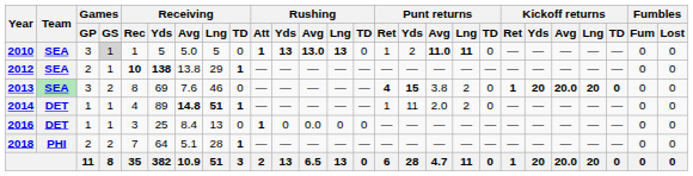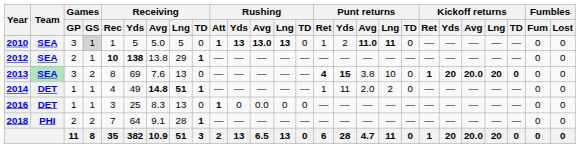 <table class=wikitable style="text-align:center;">
 <tr>
 <th rowspan="2">Year</th>
 <th rowspan="2">Team</th>
 <th colspan="2">Games</th>
 <th colspan="5">Receiving</th>
 <th colspan="5">Rushing</th>
 <th colspan="5">Punt returns</th>
 <th colspan="5">Kickoff returns</th>
 <th colspan="2">Fumbles</th>
 </tr>
 <tr>
 <th>GP</th>
 <th>GS</th>
 <th>Rec</th>
 <th>Yds</th>
 <th>Avg</th>
 <th>Lng</th>
 <th>TD</th>
 <th>Att</th>
 <th>Yds</th>
 <th>Avg</th>
 <th>Lng</th>
 <th>TD</th>
 <th>Ret</th>
 <th>Yds</th>
 <th>Avg</th>
 <th>Lng</th>
 <th>TD</th>
 <th>Ret</th>
 <th>Yds</th>
 <th>Avg</th>
 <th>Lng</th>
 <th>TD</th>
 <th>Fum</th>
 <th>Lost</th>
 </tr>
 <tr>
 <th><a href='#'>2010</a></th>
 <th><a href='#'>SEA</a></th>
 <td>3</td>
 <td style="background: lightgrey;">1</td>
 <td>1</td>
 <td>5</td>
 <td>5.0</td>
 <td>5</td>
 <td>0</td>
 <td><strong>1</strong></td>
 <td><strong>13</strong></td>
 <td><strong>13.0</strong></td>
 <td><strong>13</strong></td>
 <td>0</td>
 <td>1</td>
 <td>2</td>
 <td><strong>11.0</strong></td>
 <td><strong>11</strong></td>
 <td>0</td>
 <td>—</td>
 <td>—</td>
 <td>—</td>
 <td>—</td>
 <td>—</td>
 <td>0</td>
 <td>0</td>
 </tr>
 <tr>
 <th><a href='#'>2012</a></th>
 <th><a href='#'>SEA</a></th>
 <td>2</td>
 <td>1</td>
 <td><strong>10</strong></td>
 <td><strong>138</strong></td>
 <td>13.8</td>
 <td>29</td>
 <td><strong>1</strong></td>
 <td>—</td>
 <td>—</td>
 <td>—</td>
 <td>—</td>
 <td>—</td>
 <td>—</td>
 <td>—</td>
 <td>—</td>
 <td>—</td>
 <td>—</td>
 <td>—</td>
 <td>—</td>
 <td>—</td>
 <td>—</td>
 <td>—</td>
 <td>0</td>
 <td>0</td>
 </tr>
 <tr>
 <th><a href='#'>2013</a></th>
 <th style="background:#afe6ba; width:3em;"><a href='#'>SEA</a></th>
 <td>3</td>
 <td>2</td>
 <td>8</td>
 <td>69</td>
 <td>7.6</td>
-<td>46</td>
+<td>13</td>
 <td>0</td>
 <td>—</td>
 <td>—</td>
 <td>—</td>
 <td>—</td>
 <td>—</td>
 <td><strong>4</strong></td>
 <td><strong>15</strong></td>
 <td>3.8</td>
-<td>2</td>
+<td>10</td>
 <td>0</td>
 <td><strong>1</strong></td>
 <td><strong>20</strong></td>
 <td><strong>20.0</strong></td>
 <td><strong>20</strong></td>
 <td><strong>0</strong></td>
 <td>0</td>
 <td>0</td>
 </tr>
 <tr>
 <th><a href='#'>2014</a></th>
 <th><a href='#'>DET</a></th>
 <td>1</td>
 <td>1</td>
 <td>4</td>
-<td>89</td>
+<td>49</td>
 <td><strong>14.8</strong></td>
 <td><strong>51</strong></td>
 <td><strong>1</strong></td>
 <td>—</td>
 <td>—</td>
 <td>—</td>
 <td>—</td>
 <td>—</td>
 <td>1</td>
 <td>11</td>
 <td>2.0</td>
 <td>2</td>
 <td>0</td>
 <td>—</td>
 <td>—</td>
 <td>—</td>
 <td>—</td>
 <td>—</td>
 <td>0</td>
 <td>0</td>
 </tr>
 <tr>
 <th><a href='#'>2016</a></th>
 <th><a href='#'>DET</a></th>
 <td>1</td>
 <td>1</td>
 <td>3</td>
 <td>25</td>
-<td>8.4</td>
+<td>8.3</td>
 <td>13</td>
 <td>0</td>
 <td><strong>1</strong></td>
 <td>0</td>
 <td>0.0</td>
 <td>0</td>
 <td>0</td>
 <td>—</td>
 <td>—</td>
 <td>—</td>
 <td>—</td>
 <td>—</td>
 <td>—</td>
 <td>—</td>
 <td>—</td>
 <td>—</td>
 <td>—</td>
 <td>0</td>
 <td>0</td>
 </tr>
 <tr>
 <th><a href='#'>2018</a></th>
 <th><a href='#'>PHI</a></th>
 <td>2</td>
 <td>2</td>
 <td>7</td>
 <td>64</td>
-<td>5.1</td>
+<td>9.1</td>
 <td>28</td>
 <td><strong>1</strong></td>
 <td>—</td>
 <td>—</td>
 <td>—</td>
 <td>—</td>
 <td>—</td>
 <td>—</td>
 <td>—</td>
 <td>—</td>
 <td>—</td>
 <td>—</td>
 <td>—</td>
 <td>—</td>
 <td>—</td>
 <td>—</td>
 <td>—</td>
 <td>0</td>
 <td>0</td>
 </tr>
 <tr>
 <th colspan="2"></th>
 <th>11</th>
 <th>8</th>
 <th>35</th>
 <th>382</th>
 <th>10.9</th>
 <th>51</th>
 <th>3</th>
 <th>2</th>
 <th>13</th>
 <th>6.5</th>
 <th>13</th>
 <th>0</th>
 <th>6</th>
 <th>28</th>
 <th>4.7</th>
 <th>11</th>
 <th>0</th>
 <th>1</th>
 <th>20</th>
 <th>20.0</th>
 <th>20</th>
 <th>0</th>
 <th>0</th>
 <th>0</th>
 </tr>
 </table>
